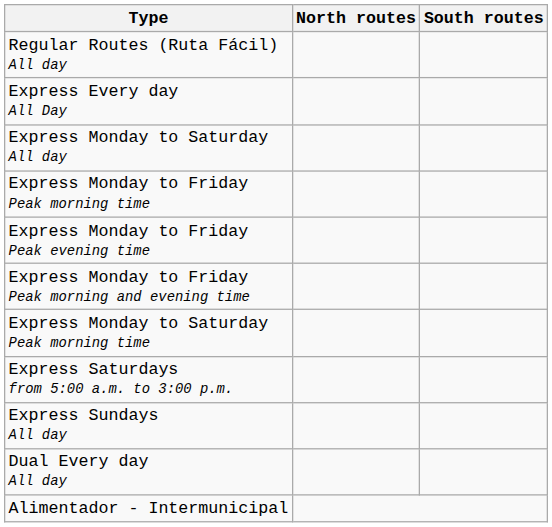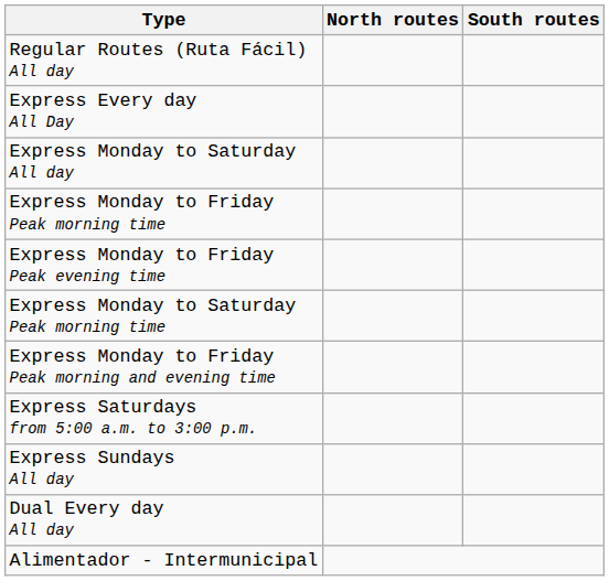 <table class="wikitable">
 <tr>
 <th>Type</th>
 <th>North routes</th>
 <th>South routes</th>
 </tr>
 <tr>
 <td>Regular Routes (Ruta Fácil) <br> <small> <em> All day </em> </small></td>
 <td>       </td>
 <td>       </td>
 </tr>
 <tr>
 <td>Express Every day <br> <small> <em>All Day</em> </small></td>
 <td>        </td>
 <td>       </td>
 </tr>
 <tr>
 <td>Express Monday to Saturday <br> <small> <em>All day</em> </small></td>
 <td>                  </td>
 <td>                 </td>
 </tr>
 <tr>
 <td>Express Monday to Friday <br> <small> <em> Peak morning time </em> </small></td>
 <td>      </td>
 <td> </td>
 </tr>
 <tr>
 <td>Express Monday to Friday<br><small><em>Peak evening time</em></small></td>
 <td></td>
 <td>  </td>
 </tr>
 <tr>
+<td>Express Monday to Saturday<br><small><em>Peak morning time</em></small></td>
+<td>   </td>
+<td> </td>
+</tr>
+<tr>
 <td>Express Monday to Friday<br><small><em>Peak morning and evening time</em></small></td>
 <td>       </td>
 <td>      </td>
-</tr>
-<tr>
-<td>Express Monday to Saturday<br><small><em>Peak morning time</em></small></td>
-<td>   </td>
-<td> </td>
 </tr>
 <tr>
 <td>Express Saturdays<br><small><em>from 5:00 a.m. to 3:00 p.m.</em></small></td>
 <td></td>
 <td></td>
 </tr>
 <tr>
 <td>Express Sundays<br><small><em>All day</em></small></td>
 <td></td>
 <td></td>
 </tr>
 <tr>
 <td>Dual Every day<br><small><em>All day</em></small></td>
 <td></td>
 <td></td>
 </tr>
 <tr>
 <td>Alimentador - Intermunicipal</td>
 <td colspan="2"></td>
 </tr>
 </table>
